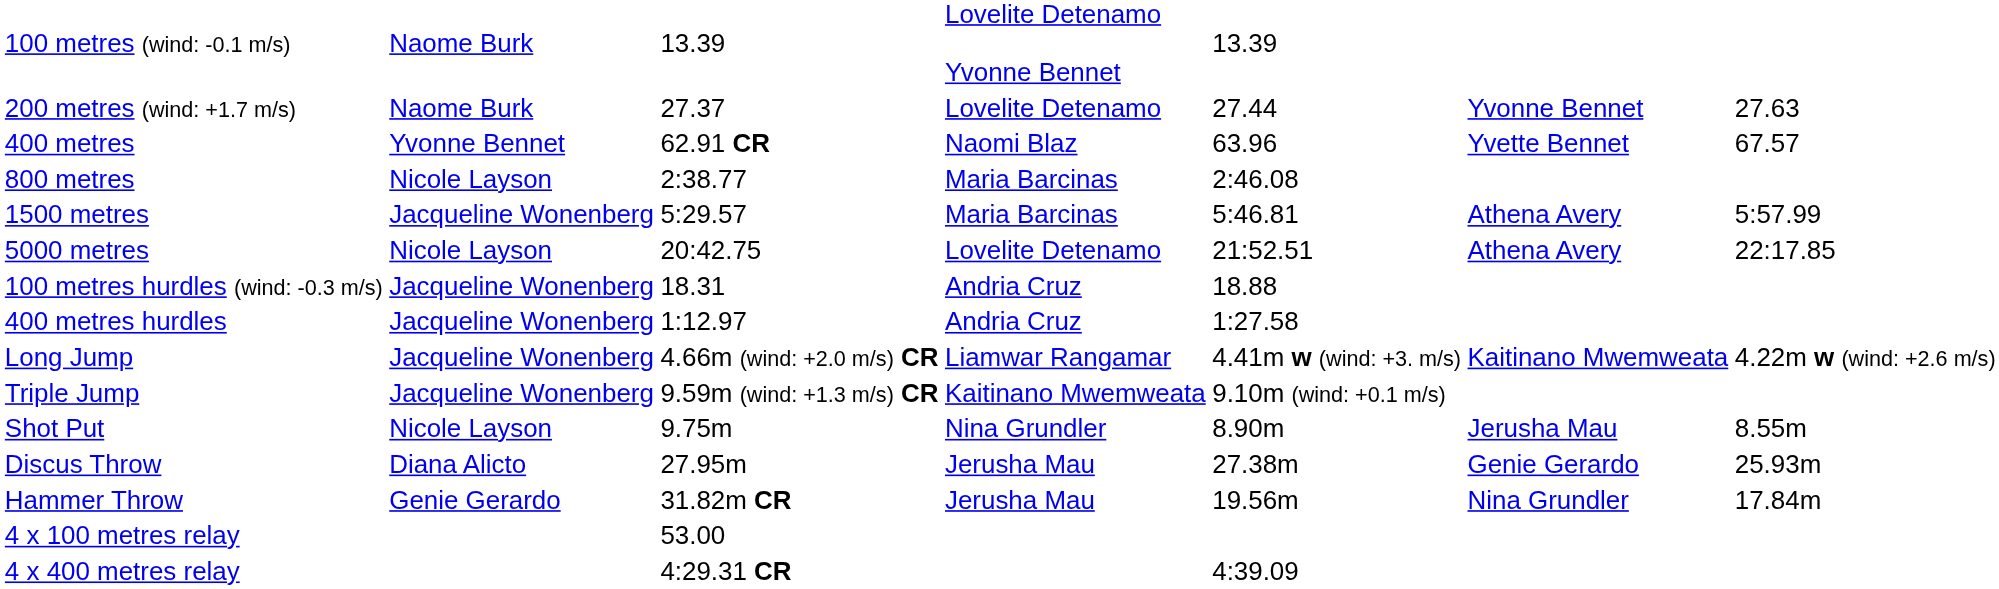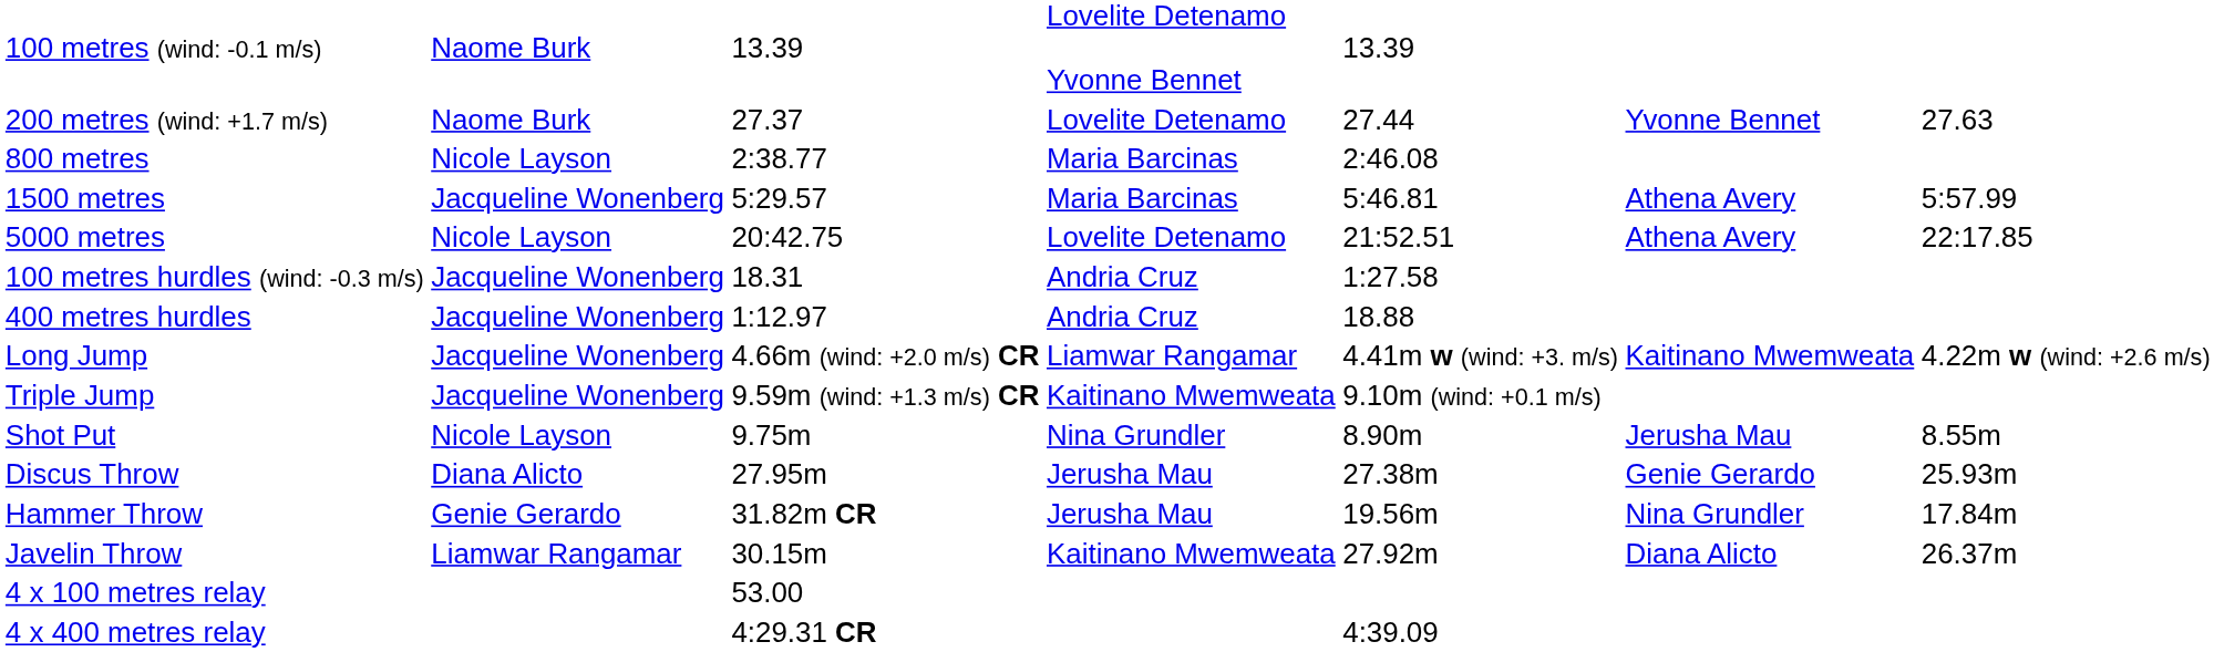 <table>
 <tr>
 <td><a href='#'>100 metres</a> <small>(wind: -0.1 m/s)</small></td>
 <td align=left><a href='#'>Naome Burk</a> <br> </td>
 <td>13.39</td>
 <td align=left><a href='#'>Lovelite Detenamo</a> <br>  <br> <a href='#'>Yvonne Bennet</a> <br> </td>
 <td>13.39</td>
 <td></td>
 <td></td>
 </tr>
 <tr>
 <td><a href='#'>200 metres</a> <small>(wind: +1.7 m/s)</small></td>
 <td align=left><a href='#'>Naome Burk</a> <br> </td>
 <td>27.37</td>
 <td align=left><a href='#'>Lovelite Detenamo</a> <br> </td>
 <td>27.44</td>
 <td align=left><a href='#'>Yvonne Bennet</a> <br> </td>
 <td>27.63</td>
-</tr>
-<tr>
-<td><a href='#'>400 metres</a></td>
-<td align=left><a href='#'>Yvonne Bennet</a> <br> </td>
-<td>62.91 <strong>CR</strong></td>
-<td align=left><a href='#'>Naomi Blaz</a> <br> </td>
-<td>63.96</td>
-<td align=left><a href='#'>Yvette Bennet</a> <br> </td>
-<td>67.57</td>
 </tr>
 <tr>
 <td><a href='#'>800 metres</a></td>
 <td align=left><a href='#'>Nicole Layson</a> <br> </td>
 <td>2:38.77</td>
 <td align=left><a href='#'>Maria Barcinas</a> <br> </td>
 <td>2:46.08</td>
 <td></td>
 <td></td>
 </tr>
 <tr>
 <td><a href='#'>1500 metres</a></td>
 <td align=left><a href='#'>Jacqueline Wonenberg</a> <br> </td>
 <td>5:29.57</td>
 <td align=left><a href='#'>Maria Barcinas</a> <br> </td>
 <td>5:46.81</td>
 <td align=left><a href='#'>Athena Avery</a> <br> </td>
 <td>5:57.99</td>
 </tr>
 <tr>
 <td><a href='#'>5000 metres</a></td>
 <td align=left><a href='#'>Nicole Layson</a> <br> </td>
 <td>20:42.75</td>
 <td align=left><a href='#'>Lovelite Detenamo</a> <br> </td>
 <td>21:52.51</td>
 <td align=left><a href='#'>Athena Avery</a> <br> </td>
 <td>22:17.85</td>
 </tr>
 <tr>
 <td><a href='#'>100 metres hurdles</a> <small>(wind: -0.3 m/s)</small></td>
 <td align=left><a href='#'>Jacqueline Wonenberg</a> <br> </td>
 <td>18.31</td>
 <td align=left><a href='#'>Andria Cruz</a> <br> </td>
-<td>18.88</td>
+<td>1:27.58</td>
 <td></td>
 <td></td>
 </tr>
 <tr>
 <td><a href='#'>400 metres hurdles</a></td>
 <td align=left><a href='#'>Jacqueline Wonenberg</a> <br> </td>
 <td>1:12.97</td>
 <td align=left><a href='#'>Andria Cruz</a> <br> </td>
-<td>1:27.58</td>
+<td>18.88</td>
 <td></td>
 <td></td>
 </tr>
 <tr>
 <td><a href='#'>Long Jump</a></td>
 <td align=left><a href='#'>Jacqueline Wonenberg</a> <br> </td>
 <td>4.66m <small>(wind: +2.0 m/s)</small> <strong>CR</strong></td>
 <td align=left><a href='#'>Liamwar Rangamar</a> <br> </td>
 <td>4.41m <strong>w</strong> <small>(wind: +3. m/s)</small></td>
 <td align=left><a href='#'>Kaitinano Mwemweata</a> <br> </td>
 <td>4.22m <strong>w</strong> <small>(wind: +2.6 m/s)</small></td>
 </tr>
 <tr>
 <td><a href='#'>Triple Jump</a></td>
 <td align=left><a href='#'>Jacqueline Wonenberg</a> <br> </td>
 <td>9.59m <small>(wind: +1.3 m/s)</small> <strong>CR</strong></td>
 <td align=left><a href='#'>Kaitinano Mwemweata</a> <br> </td>
 <td>9.10m <small>(wind: +0.1 m/s)</small></td>
 <td></td>
 <td></td>
 </tr>
 <tr>
 <td><a href='#'>Shot Put</a></td>
 <td align=left><a href='#'>Nicole Layson</a> <br> </td>
 <td>9.75m</td>
 <td align=left><a href='#'>Nina Grundler</a> <br> </td>
 <td>8.90m</td>
 <td align=left><a href='#'>Jerusha Mau</a> <br> </td>
 <td>8.55m</td>
 </tr>
 <tr>
 <td><a href='#'>Discus Throw</a></td>
 <td align=left><a href='#'>Diana Alicto</a> <br> </td>
 <td>27.95m</td>
 <td align=left><a href='#'>Jerusha Mau</a> <br> </td>
 <td>27.38m</td>
 <td align=left><a href='#'>Genie Gerardo</a> <br> </td>
 <td>25.93m</td>
 </tr>
 <tr>
 <td><a href='#'>Hammer Throw</a></td>
 <td align=left><a href='#'>Genie Gerardo</a> <br> </td>
 <td>31.82m <strong>CR</strong></td>
 <td align=left><a href='#'>Jerusha Mau</a> <br> </td>
 <td>19.56m</td>
 <td align=left><a href='#'>Nina Grundler</a> <br> </td>
 <td>17.84m</td>
 </tr>
 <tr>
+<td><a href='#'>Javelin Throw</a></td>
+<td align=left><a href='#'>Liamwar Rangamar</a> <br> </td>
+<td>30.15m</td>
+<td align=left><a href='#'>Kaitinano Mwemweata</a> <br> </td>
+<td>27.92m</td>
+<td align=left><a href='#'>Diana Alicto</a> <br> </td>
+<td>26.37m</td>
+</tr>
+<tr>
 <td><a href='#'>4 x 100 metres relay</a></td>
 <td></td>
 <td>53.00</td>
 <td></td>
 <td></td>
 <td></td>
 <td></td>
 </tr>
 <tr>
 <td><a href='#'>4 x 400 metres relay</a></td>
 <td></td>
 <td>4:29.31 <strong>CR</strong></td>
 <td></td>
 <td>4:39.09</td>
 <td></td>
 <td></td>
 </tr>
 </table>
